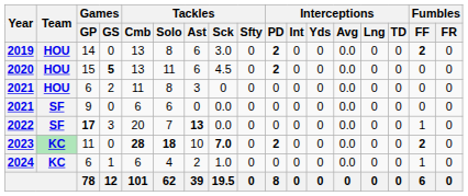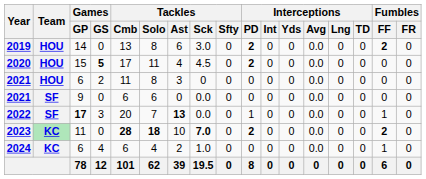 <table class="wikitable" style="text-align:center;">
 <tr>
 <th rowspan="2">Year</th>
 <th rowspan="2">Team</th>
 <th colspan="2">Games</th>
 <th colspan="5">Tackles</th>
 <th colspan="6">Interceptions</th>
 <th colspan="2">Fumbles</th>
 </tr>
 <tr>
 <th>GP</th>
 <th>GS</th>
 <th>Cmb</th>
 <th>Solo</th>
 <th>Ast</th>
 <th>Sck</th>
 <th>Sfty</th>
 <th>PD</th>
 <th>Int</th>
 <th>Yds</th>
 <th>Avg</th>
 <th>Lng</th>
 <th>TD</th>
 <th>FF</th>
 <th>FR</th>
 </tr>
 <tr>
 <th><a href='#'>2019</a></th>
 <th><a href='#'>HOU</a></th>
 <td>14</td>
 <td>0</td>
 <td>13</td>
 <td>8</td>
 <td>6</td>
 <td>3.0</td>
 <td>0</td>
 <td><strong>2</strong></td>
 <td>0</td>
 <td>0</td>
 <td>0.0</td>
 <td>0</td>
 <td>0</td>
 <td><strong>2</strong></td>
 <td>0</td>
 </tr>
 <tr>
 <th><a href='#'>2020</a></th>
 <th><a href='#'>HOU</a></th>
 <td>15</td>
 <td><strong>5</strong></td>
-<td>13</td>
+<td>17</td>
 <td>11</td>
-<td>6</td>
+<td>4</td>
 <td>4.5</td>
 <td>0</td>
 <td><strong>2</strong></td>
 <td>0</td>
 <td>0</td>
 <td>0.0</td>
 <td>0</td>
 <td>0</td>
 <td>0</td>
 <td>0</td>
 </tr>
 <tr>
 <th><a href='#'>2021</a></th>
 <th><a href='#'>HOU</a></th>
 <td>6</td>
 <td>2</td>
 <td>11</td>
 <td>8</td>
 <td>3</td>
 <td>0</td>
 <td>0</td>
 <td>0</td>
 <td>0</td>
 <td>0</td>
 <td>0.0</td>
 <td>0</td>
 <td>0</td>
 <td>0</td>
 <td>0</td>
 </tr>
 <tr>
 <th><a href='#'>2021</a></th>
 <th><a href='#'>SF</a></th>
 <td>9</td>
 <td>0</td>
 <td>6</td>
 <td>6</td>
 <td>0</td>
 <td>0.0</td>
 <td>0</td>
 <td>0</td>
 <td>0</td>
 <td>0</td>
 <td>0.0</td>
 <td>0</td>
 <td>0</td>
 <td>0</td>
 <td>0</td>
 </tr>
 <tr>
 <th><a href='#'>2022</a></th>
 <th><a href='#'>SF</a></th>
 <td><strong>17</strong></td>
 <td>3</td>
 <td>20</td>
 <td>7</td>
 <td><strong>13</strong></td>
 <td>0.0</td>
 <td>0</td>
-<td>0</td>
+<td>1</td>
 <td>0</td>
 <td>0</td>
 <td>0.0</td>
 <td>0</td>
 <td>0</td>
 <td>1</td>
 <td>0</td>
 </tr>
 <tr>
 <th><a href='#'>2023</a></th>
 <th style="background:#afe6ba; width:3em;"><a href='#'>KC</a></th>
 <td>11</td>
 <td>0</td>
 <td><strong>28</strong></td>
 <td><strong>18</strong></td>
 <td>10</td>
 <td><strong>7.0</strong></td>
 <td>0</td>
 <td><strong>2</strong></td>
 <td>0</td>
 <td>0</td>
 <td>0.0</td>
 <td>0</td>
 <td>0</td>
 <td><strong>2</strong></td>
 <td>0</td>
 </tr>
 <tr>
 <th><a href='#'>2024</a></th>
 <th><a href='#'>KC</a></th>
 <td>6</td>
-<td>1</td>
+<td>4</td>
 <td>6</td>
 <td>4</td>
 <td>2</td>
 <td>1.0</td>
 <td>0</td>
 <td>0</td>
 <td>0</td>
 <td>0</td>
 <td>0.0</td>
 <td>0</td>
 <td>0</td>
 <td>1</td>
 <td>0</td>
 </tr>
 <tr>
 <th colspan="2"></th>
 <th>78</th>
 <th>12</th>
 <th>101</th>
 <th>62</th>
 <th>39</th>
 <th>19.5</th>
 <th>0</th>
 <th>8</th>
 <th>0</th>
 <th>0</th>
 <th>0</th>
 <th>0</th>
 <th>0</th>
 <th>6</th>
 <th>0</th>
 </tr>
 </table>
